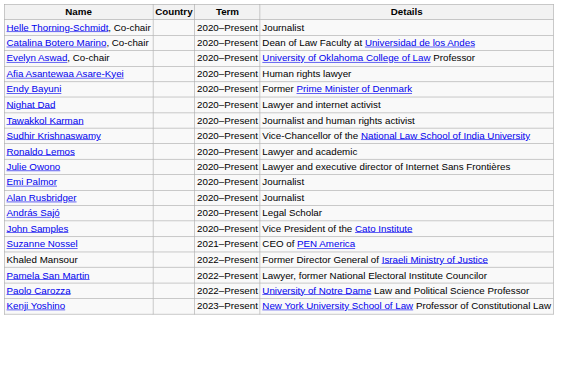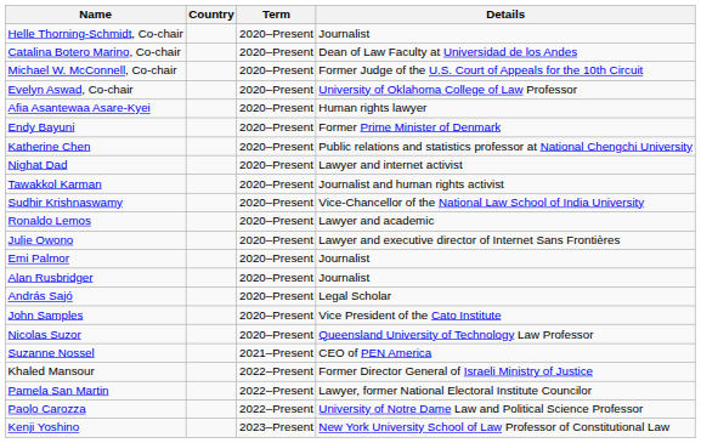 <table class="wikitable sortable">
 <tr>
 <th>Name</th>
 <th>Country</th>
 <th>Term</th>
 <th>Details</th>
 </tr>
 <tr>
 <td><a href='#'>Helle Thorning-Schmidt</a>, Co-chair</td>
 <td></td>
 <td>2020–Present</td>
 <td>Journalist</td>
 </tr>
 <tr>
 <td><a href='#'>Catalina Botero Marino</a>, Co-chair</td>
 <td></td>
 <td>2020–Present</td>
 <td>Dean of Law Faculty at <a href='#'>Universidad de los Andes</a></td>
 </tr>
 <tr>
+<td><a href='#'>Michael W. McConnell</a>, Co-chair</td>
+<td></td>
+<td>2020–Present</td>
+<td>Former Judge of the <a href='#'>U.S. Court of Appeals for the 10th Circuit</a></td>
+</tr>
+<tr>
 <td><a href='#'>Evelyn Aswad</a>, Co-chair</td>
 <td></td>
 <td>2020–Present</td>
 <td><a href='#'>University of Oklahoma College of Law</a> Professor</td>
 </tr>
 <tr>
 <td><a href='#'>Afia Asantewaa Asare-Kyei</a></td>
 <td><br></td>
 <td>2020–Present</td>
 <td>Human rights lawyer</td>
 </tr>
 <tr>
 <td><a href='#'>Endy Bayuni</a></td>
 <td></td>
 <td>2020–Present</td>
 <td>Former <a href='#'>Prime Minister of Denmark</a></td>
+</tr>
+<tr>
+<td><a href='#'>Katherine Chen</a></td>
+<td></td>
+<td>2020–Present</td>
+<td>Public relations and statistics professor at <a href='#'>National Chengchi University</a></td>
 </tr>
 <tr>
 <td><a href='#'>Nighat Dad</a></td>
 <td></td>
 <td>2020–Present</td>
 <td>Lawyer and internet activist</td>
 </tr>
 <tr>
 <td><a href='#'>Tawakkol Karman</a></td>
 <td></td>
 <td>2020–Present</td>
 <td>Journalist and human rights activist</td>
 </tr>
 <tr>
 <td><a href='#'>Sudhir Krishnaswamy</a></td>
 <td></td>
 <td>2020–Present</td>
 <td>Vice-Chancellor of the <a href='#'>National Law School of India University</a></td>
 </tr>
 <tr>
 <td><a href='#'>Ronaldo Lemos</a></td>
 <td></td>
 <td>2020–Present</td>
 <td>Lawyer and academic</td>
 </tr>
 <tr>
 <td><a href='#'>Julie Owono</a></td>
 <td><br></td>
 <td>2020–Present</td>
 <td>Lawyer and executive director of Internet Sans Frontières</td>
 </tr>
 <tr>
 <td><a href='#'>Emi Palmor</a></td>
 <td></td>
 <td>2020–Present</td>
 <td>Journalist</td>
 </tr>
 <tr>
 <td><a href='#'>Alan Rusbridger</a></td>
 <td></td>
 <td>2020–Present</td>
 <td>Journalist</td>
 </tr>
 <tr>
 <td><a href='#'>András Sajó</a></td>
 <td></td>
 <td>2020–Present</td>
 <td>Legal Scholar</td>
 </tr>
 <tr>
 <td><a href='#'>John Samples</a></td>
 <td></td>
 <td>2020–Present</td>
 <td>Vice President of the <a href='#'>Cato Institute</a></td>
 </tr>
 <tr>
+<td><a href='#'>Nicolas Suzor</a></td>
+<td></td>
+<td>2020–Present</td>
+<td><a href='#'>Queensland University of Technology</a> Law Professor</td>
+</tr>
+<tr>
 <td><a href='#'>Suzanne Nossel</a></td>
 <td></td>
 <td>2021–Present</td>
 <td>CEO of <a href='#'>PEN America</a></td>
 </tr>
 <tr>
 <td>Khaled Mansour</td>
 <td></td>
 <td>2022–Present</td>
 <td>Former Director General of <a href='#'>Israeli Ministry of Justice</a></td>
 </tr>
 <tr>
 <td><a href='#'>Pamela San Martin</a></td>
 <td></td>
 <td>2022–Present</td>
 <td>Lawyer, former National Electoral Institute Councilor</td>
 </tr>
 <tr>
 <td><a href='#'>Paolo Carozza</a></td>
 <td></td>
 <td>2022–Present</td>
 <td><a href='#'>University of Notre Dame</a> Law and Political Science Professor</td>
 </tr>
 <tr>
 <td><a href='#'>Kenji Yoshino</a></td>
 <td></td>
 <td>2023–Present</td>
 <td><a href='#'>New York University School of Law</a> Professor of Constitutional Law</td>
 </tr>
 </table>
